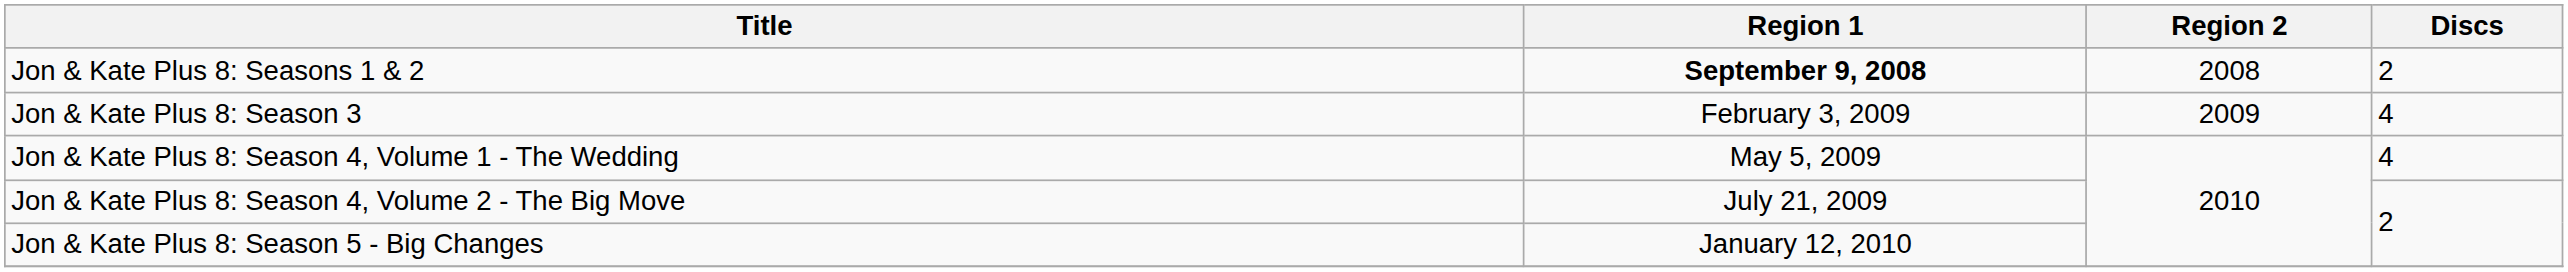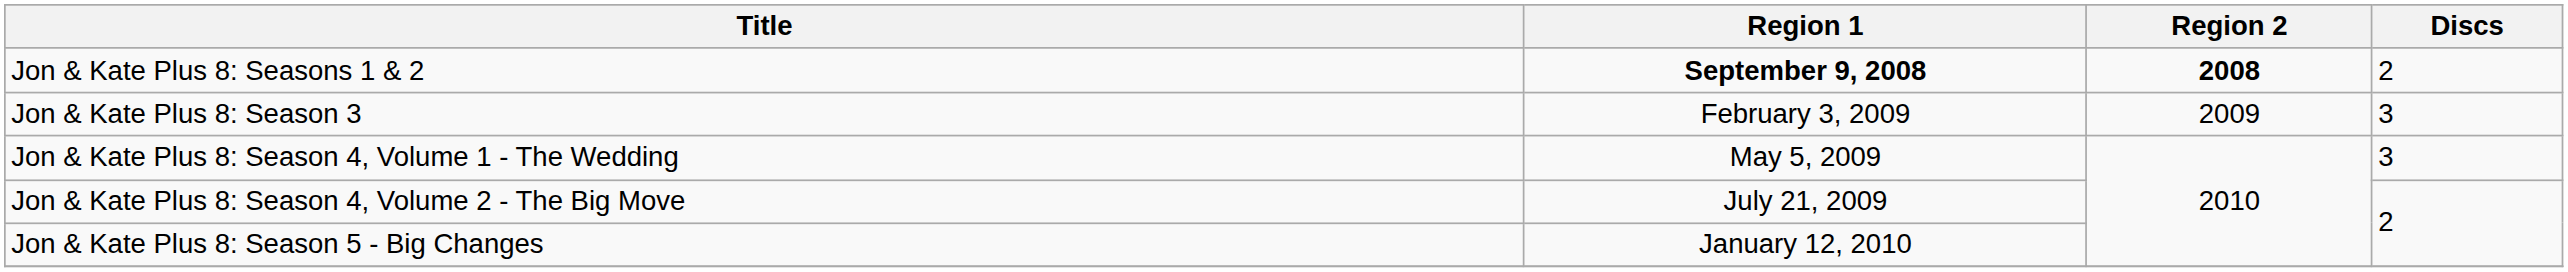 <table class="wikitable" width=75%>
 <tr>
 <th>Title</th>
 <th>Region 1</th>
 <th>Region 2</th>
 <th>Discs</th>
 </tr>
 <tr>
 <td>Jon & Kate Plus 8: Seasons 1 & 2</td>
 <td align="center"><strong>September 9, 2008</strong></td>
-<td align="center">2008</td>
+<td align="center"><strong>2008</strong></td>
 <td>2</td>
 </tr>
 <tr>
 <td>Jon & Kate Plus 8: Season 3</td>
 <td align="center">February 3, 2009</td>
 <td align="center">2009</td>
-<td>4</td>
+<td>3</td>
 </tr>
 <tr>
 <td>Jon & Kate Plus 8: Season 4, Volume 1 - The Wedding</td>
 <td align="center">May 5, 2009</td>
 <td rowspan=3 align="center">2010</td>
-<td>4</td>
+<td>3</td>
 </tr>
 <tr>
 <td>Jon & Kate Plus 8: Season 4, Volume 2 - The Big Move</td>
 <td align="center">July 21, 2009</td>
 <td rowspan=2>2</td>
 </tr>
 <tr>
 <td>Jon & Kate Plus 8: Season 5 - Big Changes</td>
 <td align="center">January 12, 2010</td>
 </tr>
 <tr>
 </tr>
 </table>
